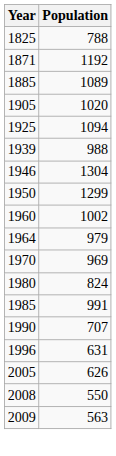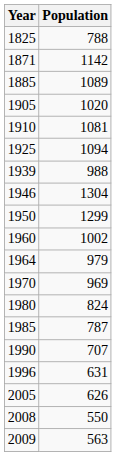 <table class="wikitable float-right">
 <tr>
 <th>Year</th>
 <th>Population</th>
 </tr>
 <tr>
 <td>1825</td>
 <td align=right>788</td>
 </tr>
 <tr>
 <td>1871</td>
-<td align=right>1192</td>
+<td align=right>1142</td>
 </tr>
 <tr>
 <td>1885</td>
 <td align=right>1089</td>
 </tr>
 <tr>
 <td>1905</td>
 <td align=right>1020</td>
+</tr>
+<tr>
+<td>1910</td>
+<td align=right>1081</td>
 </tr>
 <tr>
 <td>1925</td>
 <td align=right>1094</td>
 </tr>
 <tr>
 <td>1939</td>
 <td align=right>988</td>
 </tr>
 <tr>
 <td>1946</td>
 <td align=right>1304</td>
 </tr>
 <tr>
 <td>1950</td>
 <td align=right>1299</td>
 </tr>
 <tr>
 <td>1960</td>
 <td align=right>1002</td>
 </tr>
 <tr>
 <td>1964</td>
 <td align=right>979</td>
 </tr>
 <tr>
 <td>1970</td>
 <td align=right>969</td>
 </tr>
 <tr>
 <td>1980</td>
 <td align=right>824</td>
 </tr>
 <tr>
 <td>1985</td>
-<td align=right>991</td>
+<td align=right>787</td>
 </tr>
 <tr>
 <td>1990</td>
 <td align=right>707</td>
 </tr>
 <tr>
 <td>1996</td>
 <td align=right>631</td>
 </tr>
 <tr>
 <td>2005</td>
 <td align=right>626</td>
 </tr>
 <tr>
 <td>2008</td>
 <td align=right>550</td>
 </tr>
 <tr>
 <td>2009</td>
 <td align=right>563</td>
 </tr>
 </table>
